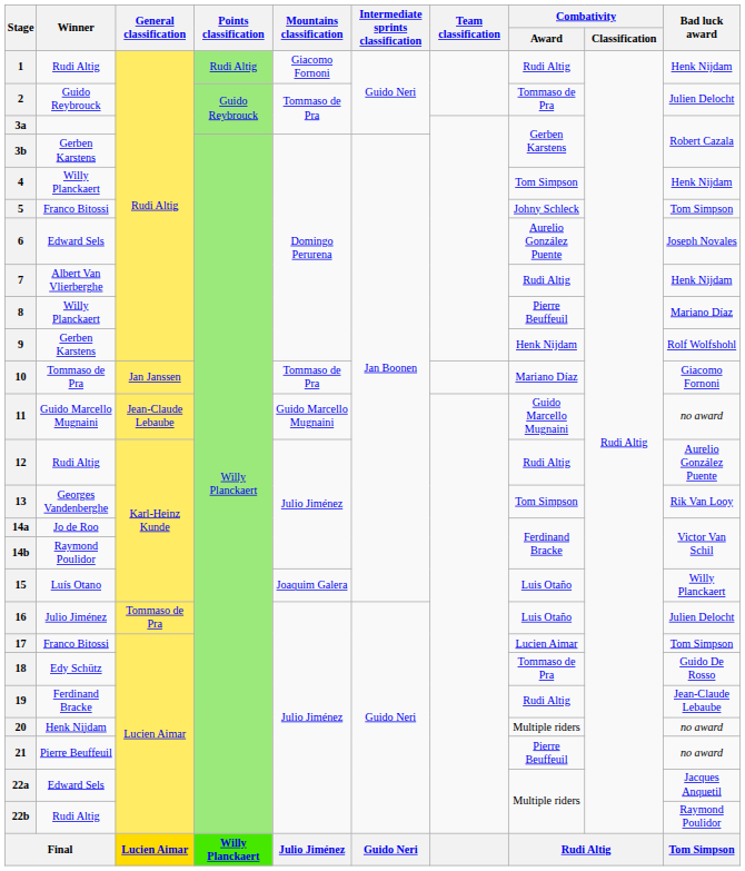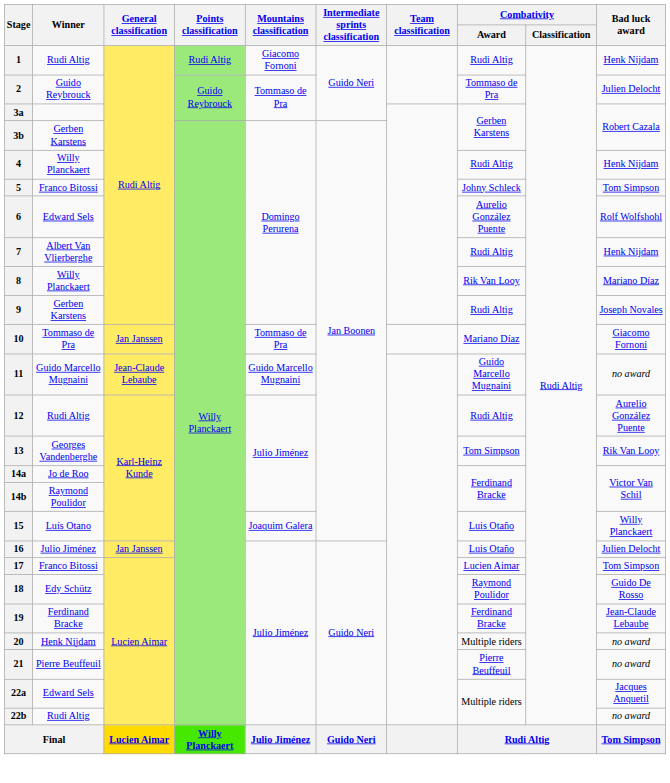 <table class="wikitable" style="text-align:center; font-size:smaller; clear:both;">
 <tr>
 <th scope="col" style="width:1%;" rowspan="2">Stage</th>
 <th scope="col" style="width:11%;" rowspan="2">Winner</th>
 <th scope="col" style="width:11%;" rowspan="2"><a href='#'>General classification</a><br></th>
 <th scope="col" style="width:11%;" rowspan="2"><a href='#'>Points classification</a><br></th>
 <th scope="col" style="width:11%;" rowspan="2"><a href='#'>Mountains classification</a></th>
 <th scope="col" style="width:11%;" rowspan="2"><a href='#'>Intermediate sprints classification</a></th>
 <th scope="col" style="width:11%;" rowspan="2"><a href='#'>Team classification</a></th>
 <th scope="col" style="width:22%;" colspan="2"><a href='#'>Combativity</a></th>
 <th scope="col" style="width:11%;" rowspan="2">Bad luck award</th>
 </tr>
 <tr>
 <th scope="col" style="width:11%;">Award</th>
 <th scope="col" style="width:11%;">Classification</th>
 </tr>
 <tr>
 <th scope="row">1</th>
 <td><a href='#'>Rudi Altig</a></td>
 <td style="background:#FFEB64;" rowspan="10"><a href='#'>Rudi Altig</a></td>
 <td style="background:#9CE97B;"><a href='#'>Rudi Altig</a></td>
 <td><a href='#'>Giacomo Fornoni</a></td>
 <td rowspan="3"><a href='#'>Guido Neri</a></td>
 <td rowspan="2"></td>
 <td><a href='#'>Rudi Altig</a></td>
 <td rowspan="25"><a href='#'>Rudi Altig</a></td>
 <td><a href='#'>Henk Nijdam</a></td>
 </tr>
 <tr>
 <th scope="row">2</th>
 <td><a href='#'>Guido Reybrouck</a></td>
 <td style="background:#9CE97B;" rowspan="2"><a href='#'>Guido Reybrouck</a></td>
 <td rowspan="2"><a href='#'>Tommaso de Pra</a></td>
 <td><a href='#'>Tommaso de Pra</a></td>
 <td><a href='#'>Julien Delocht</a></td>
 </tr>
 <tr>
 <th scope="row">3a</th>
 <td></td>
 <td rowspan="8"></td>
 <td rowspan="2"><a href='#'>Gerben Karstens</a></td>
 <td rowspan="2"><a href='#'>Robert Cazala</a></td>
 </tr>
 <tr>
 <th scope="row">3b</th>
 <td><a href='#'>Gerben Karstens</a></td>
 <td style="background:#9CE97B;" rowspan="22"><a href='#'>Willy Planckaert</a></td>
 <td rowspan="7"><a href='#'>Domingo Perurena</a></td>
 <td rowspan="14"><a href='#'>Jan Boonen</a></td>
 </tr>
 <tr>
 <th scope="row">4</th>
 <td><a href='#'>Willy Planckaert</a></td>
-<td><a href='#'>Tom Simpson</a></td>
+<td><a href='#'>Rudi Altig</a></td>
 <td><a href='#'>Henk Nijdam</a></td>
 </tr>
 <tr>
 <th scope="row">5</th>
 <td><a href='#'>Franco Bitossi</a></td>
 <td><a href='#'>Johny Schleck</a></td>
 <td><a href='#'>Tom Simpson</a></td>
 </tr>
 <tr>
 <th scope="row">6</th>
 <td><a href='#'>Edward Sels</a></td>
 <td><a href='#'>Aurelio González Puente</a></td>
-<td><a href='#'>Joseph Novales</a></td>
+<td><a href='#'>Rolf Wolfshohl</a></td>
 </tr>
 <tr>
 <th scope="row">7</th>
 <td><a href='#'>Albert Van Vlierberghe</a></td>
 <td><a href='#'>Rudi Altig</a></td>
 <td><a href='#'>Henk Nijdam</a></td>
 </tr>
 <tr>
 <th scope="row">8</th>
 <td><a href='#'>Willy Planckaert</a></td>
-<td><a href='#'>Pierre Beuffeuil</a></td>
+<td><a href='#'>Rik Van Looy</a></td>
 <td><a href='#'>Mariano Díaz</a></td>
 </tr>
 <tr>
 <th scope="row">9</th>
 <td><a href='#'>Gerben Karstens</a></td>
-<td><a href='#'>Henk Nijdam</a></td>
-<td><a href='#'>Rolf Wolfshohl</a></td>
+<td><a href='#'>Rudi Altig</a></td>
+<td><a href='#'>Joseph Novales</a></td>
 </tr>
 <tr>
 <th scope="row">10</th>
 <td><a href='#'>Tommaso de Pra</a></td>
 <td style="background:#FFEB64;"><a href='#'>Jan Janssen</a></td>
 <td><a href='#'>Tommaso de Pra</a></td>
 <td></td>
 <td><a href='#'>Mariano Díaz</a></td>
 <td><a href='#'>Giacomo Fornoni</a></td>
 </tr>
 <tr>
 <th scope="row">11</th>
 <td><a href='#'>Guido Marcello Mugnaini</a></td>
 <td style="background:#FFEB64;"><a href='#'>Jean-Claude Lebaube</a></td>
 <td><a href='#'>Guido Marcello Mugnaini</a></td>
 <td rowspan="14"></td>
 <td><a href='#'>Guido Marcello Mugnaini</a></td>
 <td><em>no award</em></td>
 </tr>
 <tr>
 <th scope="row">12</th>
 <td><a href='#'>Rudi Altig</a></td>
 <td style="background:#FFEB64;" rowspan="5"><a href='#'>Karl-Heinz Kunde</a></td>
 <td rowspan="4"><a href='#'>Julio Jiménez</a></td>
 <td><a href='#'>Rudi Altig</a></td>
 <td><a href='#'>Aurelio González Puente</a></td>
 </tr>
 <tr>
 <th scope="row">13</th>
 <td><a href='#'>Georges Vandenberghe</a></td>
 <td><a href='#'>Tom Simpson</a></td>
 <td><a href='#'>Rik Van Looy</a></td>
 </tr>
 <tr>
 <th scope="row">14a</th>
 <td><a href='#'>Jo de Roo</a></td>
 <td rowspan="2"><a href='#'>Ferdinand Bracke</a></td>
 <td rowspan="2"><a href='#'>Victor Van Schil</a></td>
 </tr>
 <tr>
 <th scope="row">14b</th>
 <td><a href='#'>Raymond Poulidor</a></td>
 </tr>
 <tr>
 <th scope="row">15</th>
 <td><a href='#'>Luís Otano</a></td>
 <td><a href='#'>Joaquim Galera</a></td>
 <td><a href='#'>Luis Otaño</a></td>
 <td><a href='#'>Willy Planckaert</a></td>
 </tr>
 <tr>
 <th scope="row">16</th>
 <td><a href='#'>Julio Jiménez</a></td>
-<td style="background:#FFEB64;"><a href='#'>Tommaso de Pra</a></td>
+<td style="background:#FFEB64;"><a href='#'>Jan Janssen</a></td>
 <td rowspan="8"><a href='#'>Julio Jiménez</a></td>
 <td rowspan="8"><a href='#'>Guido Neri</a></td>
 <td><a href='#'>Luis Otaño</a></td>
 <td><a href='#'>Julien Delocht</a></td>
 </tr>
 <tr>
 <th scope="row">17</th>
 <td><a href='#'>Franco Bitossi</a></td>
 <td style="background:#FFEB64;" rowspan="7"><a href='#'>Lucien Aimar</a></td>
 <td><a href='#'>Lucien Aimar</a></td>
 <td><a href='#'>Tom Simpson</a></td>
 </tr>
 <tr>
 <th scope="row">18</th>
 <td><a href='#'>Edy Schütz</a></td>
-<td><a href='#'>Tommaso de Pra</a></td>
+<td><a href='#'>Raymond Poulidor</a></td>
 <td><a href='#'>Guido De Rosso</a></td>
 </tr>
 <tr>
 <th scope="row">19</th>
 <td><a href='#'>Ferdinand Bracke</a></td>
-<td><a href='#'>Rudi Altig</a></td>
+<td><a href='#'>Ferdinand Bracke</a></td>
 <td><a href='#'>Jean-Claude Lebaube</a></td>
 </tr>
 <tr>
 <th scope="row">20</th>
 <td><a href='#'>Henk Nijdam</a></td>
 <td>Multiple riders</td>
 <td><em>no award</em></td>
 </tr>
 <tr>
 <th scope="row">21</th>
 <td><a href='#'>Pierre Beuffeuil</a></td>
 <td><a href='#'>Pierre Beuffeuil</a></td>
 <td><em>no award</em></td>
 </tr>
 <tr>
 <th scope="row">22a</th>
 <td><a href='#'>Edward Sels</a></td>
 <td rowspan="2">Multiple riders</td>
 <td><a href='#'>Jacques Anquetil</a></td>
 </tr>
 <tr>
 <th scope="row">22b</th>
 <td><a href='#'>Rudi Altig</a></td>
-<td><a href='#'>Raymond Poulidor</a></td>
+<td><em>no award</em></td>
 </tr>
 <tr>
 <th colspan="2">Final</th>
 <th style="background:#FFDB00;"><a href='#'>Lucien Aimar</a></th>
 <th style="background:#46E800;"><a href='#'>Willy Planckaert</a></th>
 <th><a href='#'>Julio Jiménez</a></th>
 <th><a href='#'>Guido Neri</a></th>
 <th></th>
 <th colspan="2"><a href='#'>Rudi Altig</a></th>
 <th><a href='#'>Tom Simpson</a></th>
 </tr>
 </table>
